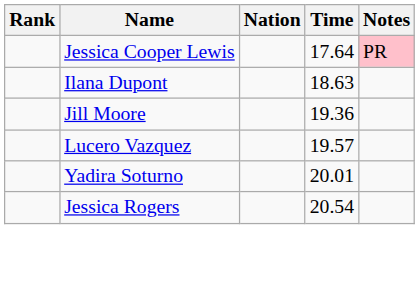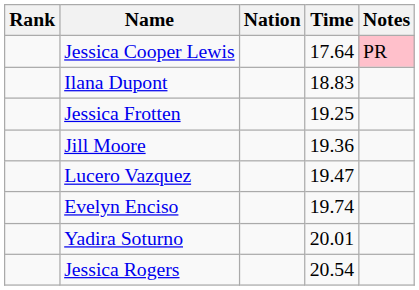 <table class="wikitable sortable">
 <tr>
 <th>Rank</th>
 <th>Name</th>
 <th>Nation</th>
 <th>Time</th>
 <th>Notes</th>
 </tr>
 <tr>
 <td></td>
 <td><a href='#'>Jessica Cooper Lewis</a></td>
 <td></td>
 <td>17.64</td>
 <td style="background: pink;">PR</td>
 </tr>
 <tr>
 <td></td>
 <td><a href='#'>Ilana Dupont</a></td>
 <td></td>
-<td>18.63</td>
+<td>18.83</td>
+<td></td>
+</tr>
+<tr>
+<td></td>
+<td><a href='#'>Jessica Frotten</a></td>
+<td></td>
+<td>19.25</td>
 <td></td>
 </tr>
 <tr>
 <td></td>
 <td><a href='#'>Jill Moore</a></td>
 <td></td>
 <td>19.36</td>
 <td></td>
 </tr>
 <tr>
 <td></td>
 <td><a href='#'>Lucero Vazquez</a></td>
 <td></td>
-<td>19.57</td>
+<td>19.47</td>
+<td></td>
+</tr>
+<tr>
+<td></td>
+<td><a href='#'>Evelyn Enciso</a></td>
+<td></td>
+<td>19.74</td>
 <td></td>
 </tr>
 <tr>
 <td></td>
 <td><a href='#'>Yadira Soturno</a></td>
 <td></td>
 <td>20.01</td>
 <td></td>
 </tr>
 <tr>
 <td></td>
 <td><a href='#'>Jessica Rogers</a></td>
 <td></td>
 <td>20.54</td>
 <td></td>
 </tr>
 </table>
